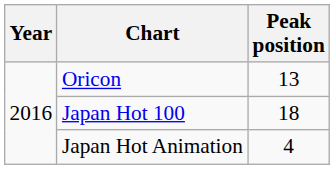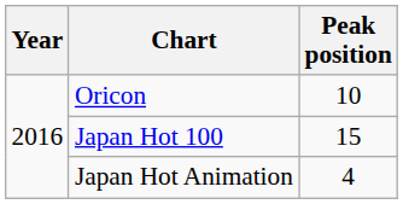 <table class="wikitable">
 <tr>
 <th>Year</th>
 <th>Chart</th>
 <th>Peak<br>position</th>
 </tr>
 <tr>
 <td rowspan="3">2016</td>
 <td><a href='#'>Oricon</a></td>
-<td style="text-align:center">13</td>
+<td style="text-align:center">10</td>
 </tr>
 <tr>
 <td><a href='#'>Japan Hot 100</a></td>
-<td style="text-align:center">18</td>
+<td style="text-align:center">15</td>
 </tr>
 <tr>
 <td>Japan Hot Animation </td>
 <td style="text-align:center">4</td>
 </tr>
 </table>
